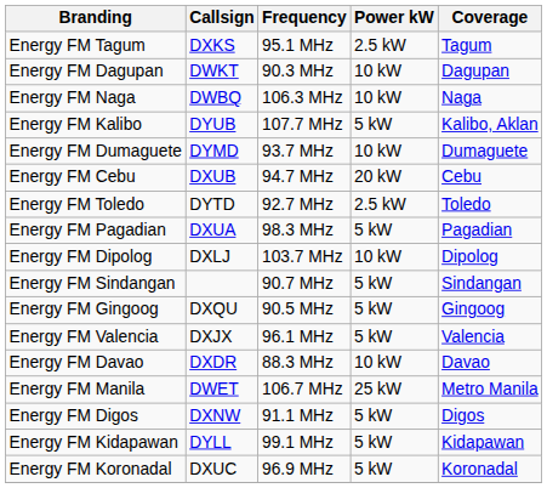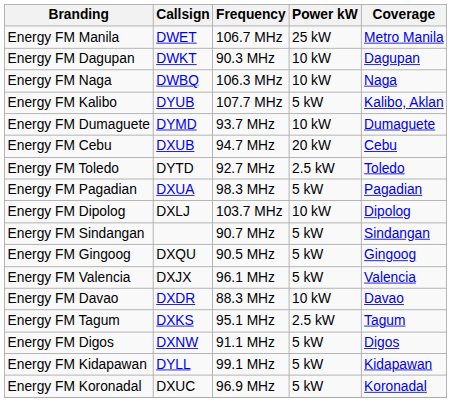 <table class="wikitable">
 <tr>
 <th>Branding</th>
 <th>Callsign</th>
 <th>Frequency</th>
 <th>Power kW</th>
 <th>Coverage</th>
 </tr>
 <tr>
-<td>Energy FM Tagum</td>
-<td><a href='#'>DXKS</a></td>
-<td>95.1 MHz</td>
-<td>2.5 kW</td>
-<td><a href='#'>Tagum</a></td>
+<td>Energy FM Manila</td>
+<td><a href='#'>DWET</a></td>
+<td>106.7 MHz</td>
+<td>25 kW</td>
+<td><a href='#'>Metro Manila</a></td>
 </tr>
 <tr>
 <td>Energy FM Dagupan</td>
 <td><a href='#'>DWKT</a></td>
 <td>90.3 MHz</td>
 <td>10 kW</td>
 <td><a href='#'>Dagupan</a></td>
 </tr>
 <tr>
 <td>Energy FM Naga</td>
 <td><a href='#'>DWBQ</a></td>
 <td>106.3 MHz</td>
 <td>10 kW</td>
 <td><a href='#'>Naga</a></td>
 </tr>
 <tr>
 <td>Energy FM Kalibo</td>
 <td><a href='#'>DYUB</a></td>
 <td>107.7 MHz</td>
 <td>5 kW</td>
 <td><a href='#'>Kalibo, Aklan</a></td>
 </tr>
 <tr>
 <td>Energy FM Dumaguete</td>
 <td><a href='#'>DYMD</a></td>
 <td>93.7 MHz</td>
 <td>10 kW</td>
 <td><a href='#'>Dumaguete</a></td>
 </tr>
 <tr>
 <td>Energy FM Cebu</td>
 <td><a href='#'>DXUB</a></td>
 <td>94.7 MHz</td>
 <td>20 kW</td>
 <td><a href='#'>Cebu</a></td>
 </tr>
 <tr>
 <td>Energy FM Toledo</td>
 <td>DYTD</td>
 <td>92.7 MHz</td>
 <td>2.5 kW</td>
 <td><a href='#'>Toledo</a></td>
 </tr>
 <tr>
 <td>Energy FM Pagadian</td>
 <td><a href='#'>DXUA</a></td>
 <td>98.3 MHz</td>
 <td>5 kW</td>
 <td><a href='#'>Pagadian</a></td>
 </tr>
 <tr>
 <td>Energy FM Dipolog</td>
 <td>DXLJ</td>
 <td>103.7 MHz</td>
 <td>10 kW</td>
 <td><a href='#'>Dipolog</a></td>
 </tr>
 <tr>
 <td>Energy FM Sindangan</td>
 <td></td>
 <td>90.7 MHz</td>
 <td>5 kW</td>
 <td><a href='#'>Sindangan</a></td>
 </tr>
 <tr>
 <td>Energy FM Gingoog</td>
 <td>DXQU</td>
 <td>90.5 MHz</td>
 <td>5 kW</td>
 <td><a href='#'>Gingoog</a></td>
 </tr>
 <tr>
 <td>Energy FM Valencia</td>
 <td>DXJX</td>
 <td>96.1 MHz</td>
 <td>5 kW</td>
 <td><a href='#'>Valencia</a></td>
 </tr>
 <tr>
 <td>Energy FM Davao</td>
 <td><a href='#'>DXDR</a></td>
 <td>88.3 MHz</td>
 <td>10 kW</td>
 <td><a href='#'>Davao</a></td>
 </tr>
 <tr>
-<td>Energy FM Manila</td>
-<td><a href='#'>DWET</a></td>
-<td>106.7 MHz</td>
-<td>25 kW</td>
-<td><a href='#'>Metro Manila</a></td>
+<td>Energy FM Tagum</td>
+<td><a href='#'>DXKS</a></td>
+<td>95.1 MHz</td>
+<td>2.5 kW</td>
+<td><a href='#'>Tagum</a></td>
 </tr>
 <tr>
 <td>Energy FM Digos</td>
 <td><a href='#'>DXNW</a></td>
 <td>91.1 MHz</td>
 <td>5 kW</td>
 <td><a href='#'>Digos</a></td>
 </tr>
 <tr>
 <td>Energy FM Kidapawan</td>
 <td><a href='#'>DYLL</a></td>
 <td>99.1 MHz</td>
 <td>5 kW</td>
 <td><a href='#'>Kidapawan</a></td>
 </tr>
 <tr>
 <td>Energy FM Koronadal</td>
 <td>DXUC</td>
 <td>96.9 MHz</td>
 <td>5 kW</td>
 <td><a href='#'>Koronadal</a></td>
 </tr>
 <tr>
 </tr>
 </table>
